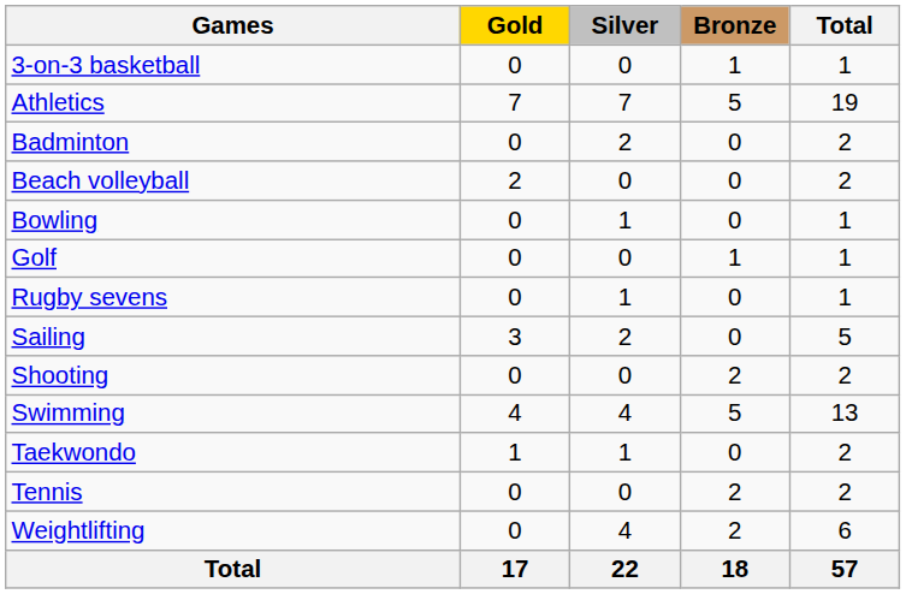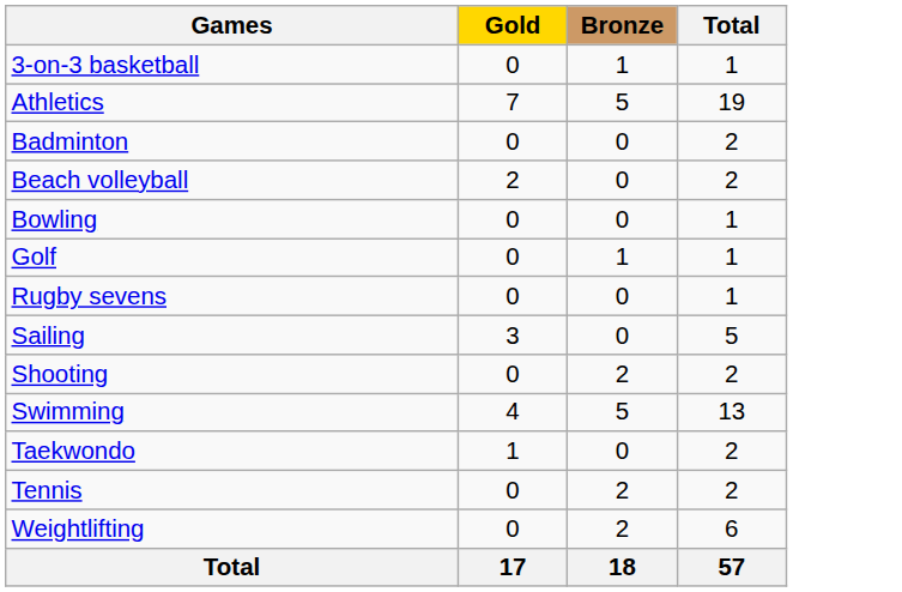 <table class="wikitable" style="text-align:center; font-size:90%;">
 <tr>
 <th style="width:18em;">Games</th>
 <th style="width:4em; background:gold;">Gold</th>
-<th style="width:4em; background:silver;">Silver</th>
 <th style="width:4em; background:#cc9966;">Bronze</th>
 <th style="width:4em;">Total</th>
 </tr>
 <tr>
 <td align=left> <a href='#'>3-on-3 basketball</a></td>
-<td>0</td>
 <td>0</td>
 <td>1</td>
 <td>1</td>
 </tr>
 <tr>
 <td align=left> <a href='#'>Athletics</a></td>
 <td>7</td>
-<td>7</td>
 <td>5</td>
 <td>19</td>
 </tr>
 <tr>
 <td align=left> <a href='#'>Badminton</a></td>
 <td>0</td>
-<td>2</td>
 <td>0</td>
 <td>2</td>
 </tr>
 <tr>
 <td align=left> <a href='#'>Beach volleyball</a></td>
 <td>2</td>
 <td>0</td>
-<td>0</td>
 <td>2</td>
 </tr>
 <tr>
 <td align=left> <a href='#'>Bowling</a></td>
 <td>0</td>
-<td>1</td>
 <td>0</td>
 <td>1</td>
 </tr>
 <tr>
 <td align=left> <a href='#'>Golf</a></td>
-<td>0</td>
 <td>0</td>
 <td>1</td>
 <td>1</td>
 </tr>
 <tr>
 <td align=left> <a href='#'>Rugby sevens</a></td>
 <td>0</td>
-<td>1</td>
 <td>0</td>
 <td>1</td>
 </tr>
 <tr>
 <td align=left> <a href='#'>Sailing</a></td>
 <td>3</td>
-<td>2</td>
 <td>0</td>
 <td>5</td>
 </tr>
 <tr>
 <td align=left> <a href='#'>Shooting</a></td>
-<td>0</td>
 <td>0</td>
 <td>2</td>
 <td>2</td>
 </tr>
 <tr>
 <td align=left> <a href='#'>Swimming</a></td>
 <td>4</td>
-<td>4</td>
 <td>5</td>
 <td>13</td>
 </tr>
 <tr>
 <td align=left> <a href='#'>Taekwondo</a></td>
-<td>1</td>
 <td>1</td>
 <td>0</td>
 <td>2</td>
 </tr>
 <tr>
 <td align=left> <a href='#'>Tennis</a></td>
 <td>0</td>
-<td>0</td>
 <td>2</td>
 <td>2</td>
 </tr>
 <tr>
 <td align=left> <a href='#'>Weightlifting</a></td>
 <td>0</td>
-<td>4</td>
 <td>2</td>
 <td>6</td>
 </tr>
 <tr>
 <th>Total</th>
 <th>17</th>
-<th>22</th>
 <th>18</th>
 <th>57</th>
 </tr>
 </table>
